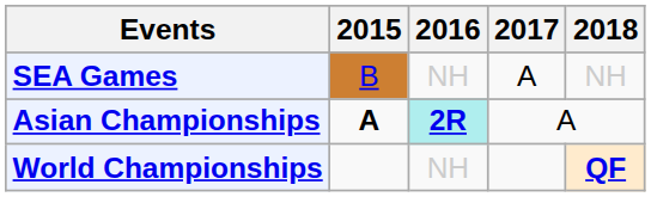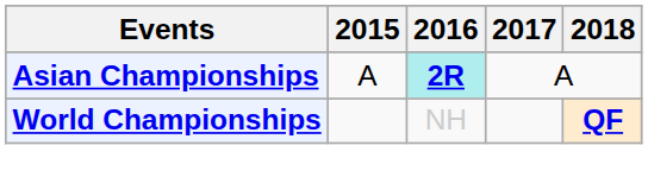 <table class="wikitable" style="font-size: 90%; text-align:center">
 <tr>
 <th>Events</th>
 <th>2015</th>
 <th>2016</th>
 <th>2017</th>
 <th>2018</th>
 </tr>
 <tr>
-<td bgcolor="#ECF2FF"; align="left"><strong><a href='#'>SEA Games</a></strong></td>
-<td bgcolor=CD7F32><a href='#'>B</a></td>
-<td style=color:#ccc>NH</td>
+<td bgcolor="#ECF2FF"; align="left"><strong><a href='#'>Asian Championships</a></strong></td>
 <td>A</td>
-<td style=color:#ccc>NH</td>
-</tr>
-<tr>
-<td bgcolor="#ECF2FF"; align="left"><strong><a href='#'>Asian Championships</a></strong></td>
-<td><strong>A</strong></td>
 <td bgcolor=AFEEEE><a href='#'><strong>2R</strong></a></td>
 <td colspan="2">A</td>
 </tr>
 <tr>
 <td bgcolor="#ECF2FF"; align="left"><strong><a href='#'>World Championships</a></strong></td>
 <td></td>
 <td style=color:#ccc>NH</td>
 <td></td>
 <td bgcolor=FFEBCD><a href='#'><strong>QF</strong></a></td>
 </tr>
 </table>
